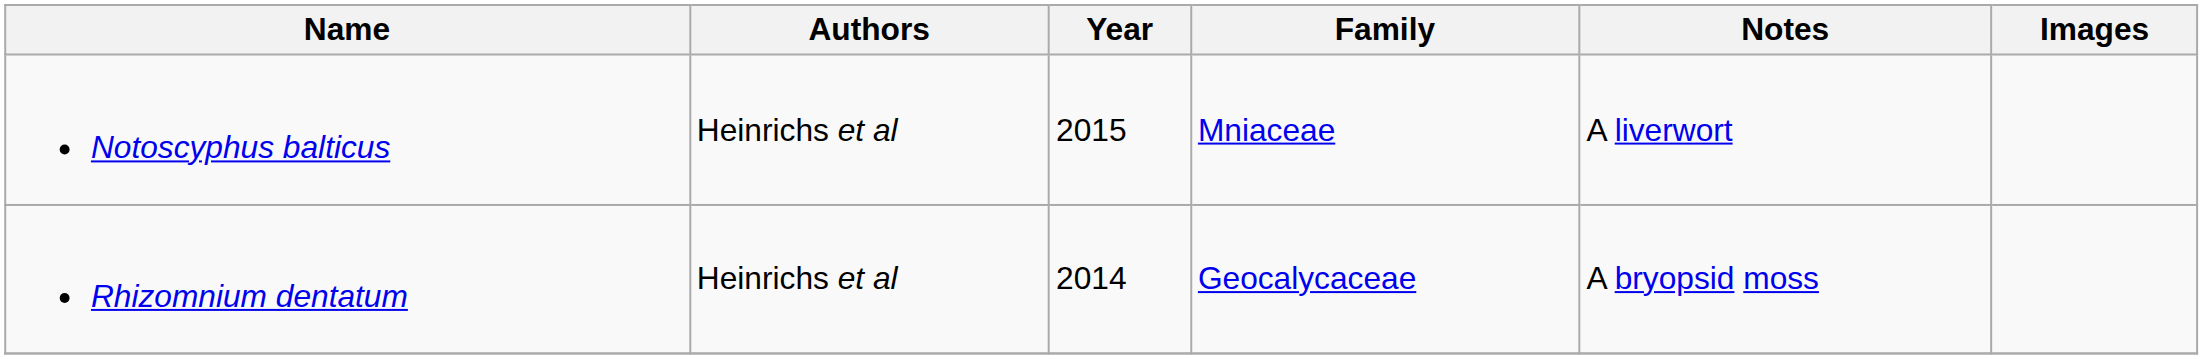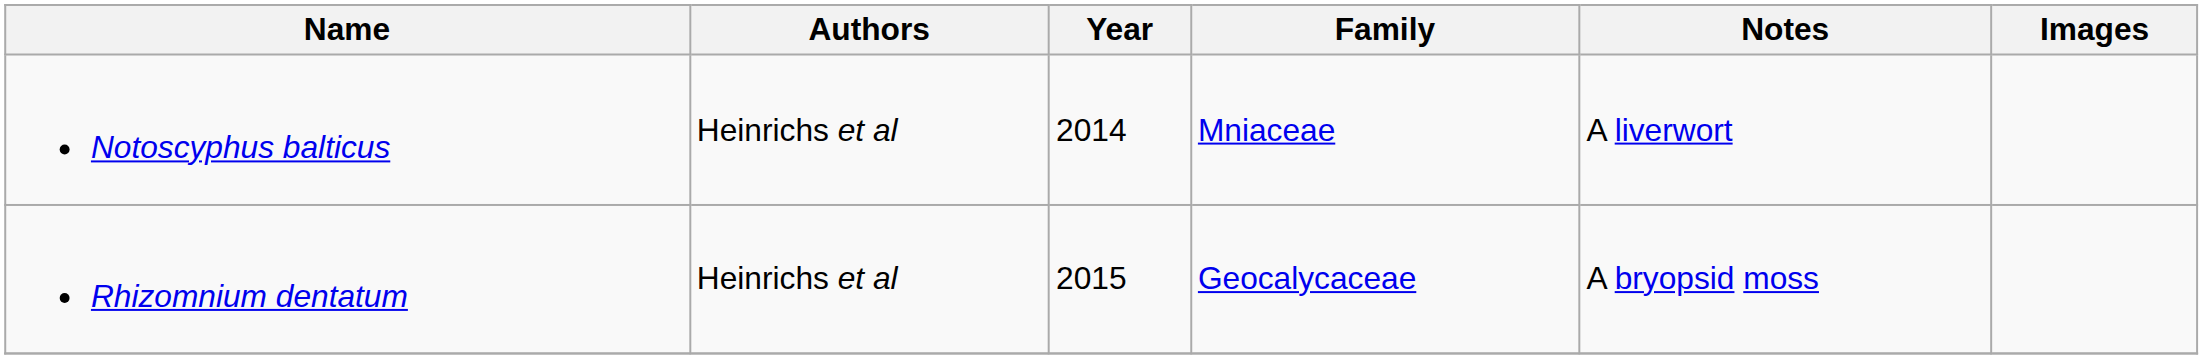 <table class="wikitable sortable" style="margin:auto; width:70%;">
 <tr>
 <th>Name</th>
 <th>Authors</th>
 <th>Year</th>
 <th>Family</th>
 <th>Notes</th>
 <th>Images</th>
 </tr>
 <tr>
 <td><br><ul><li><em><a href='#'>Notoscyphus balticus</a></em></li></ul></td>
 <td>Heinrichs <em>et al</em></td>
-<td>2015</td>
+<td>2014</td>
 <td><a href='#'>Mniaceae</a></td>
 <td>A <a href='#'>liverwort</a></td>
 <td></td>
 </tr>
 <tr>
 <td><br><ul><li><em><a href='#'>Rhizomnium dentatum</a></em></li></ul></td>
 <td>Heinrichs <em>et al</em></td>
-<td>2014</td>
+<td>2015</td>
 <td><a href='#'>Geocalycaceae</a></td>
 <td>A <a href='#'>bryopsid</a> <a href='#'>moss</a></td>
 <td></td>
 </tr>
 <tr>
 </tr>
 </table>
